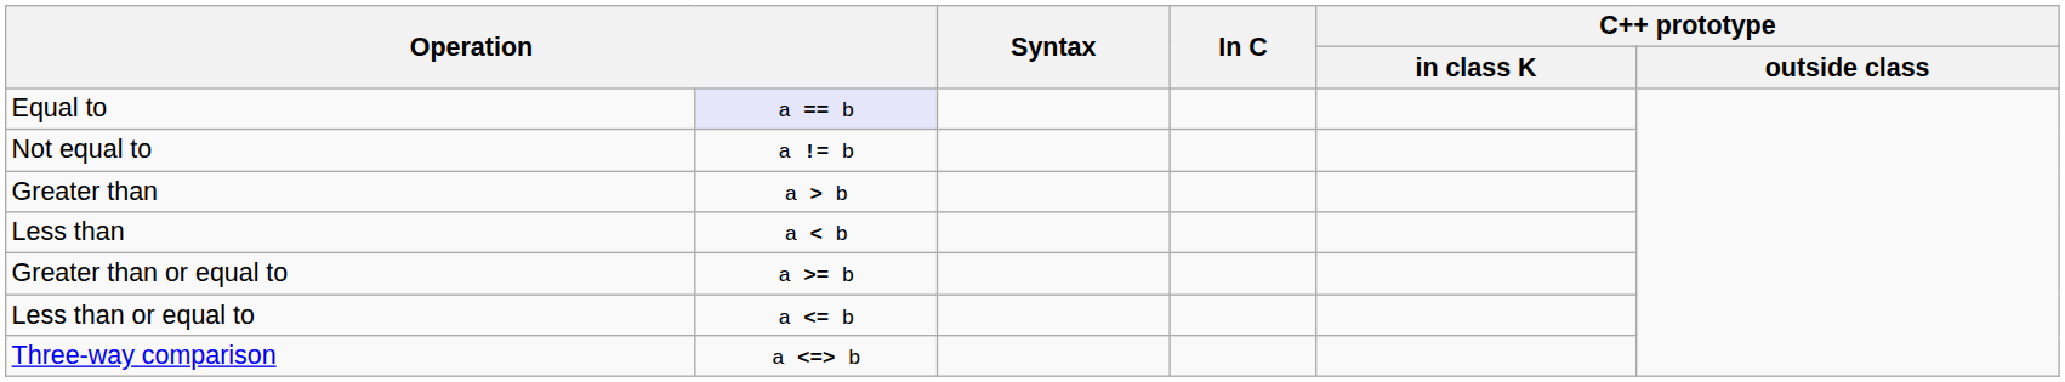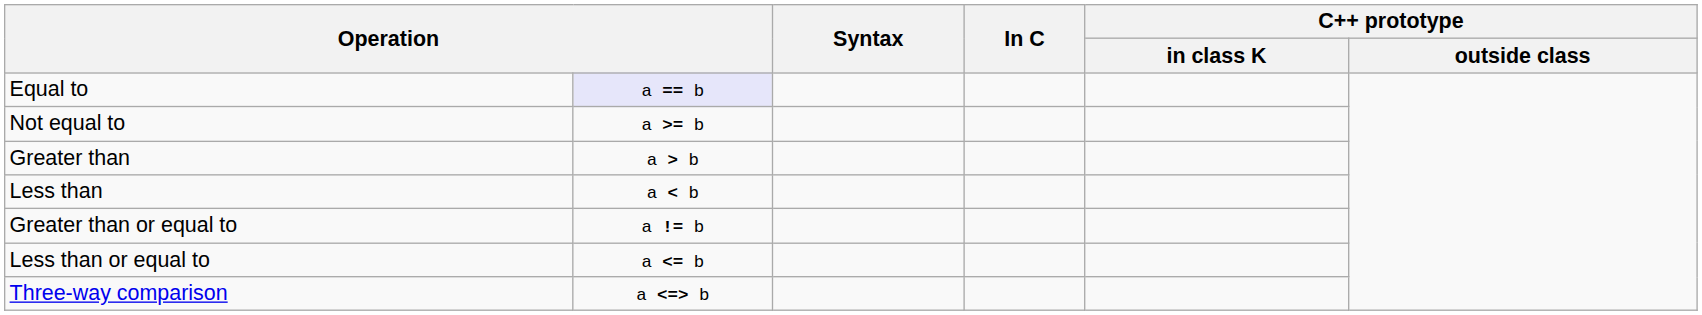 <table class="wikitable" style="width:100%">
 <tr>
 <th colspan="2" rowspan="2">Operation</th>
 <th rowspan="2">Syntax</th>
 <th rowspan="2">In C</th>
 <th colspan="2">C++ prototype</th>
 </tr>
 <tr>
 <th>in class K</th>
 <th>outside class</th>
 </tr>
 <tr>
 <td>Equal to</td>
 <td align="center" style="background: lavender;"><code>a <strong>==</strong> b</code></td>
 <td></td>
 <td></td>
 <td></td>
 </tr>
 <tr>
 <td>Not equal to</td>
-<td style="text-align:center;"><code>a <strong>!=</strong> b</code></td>
+<td style="text-align:center;"><code>a <strong>>=</strong> b</code></td>
 <td></td>
 <td></td>
 <td></td>
 </tr>
 <tr>
 <td>Greater than</td>
 <td style="text-align:center;"><code>a <strong>></strong> b</code></td>
 <td></td>
 <td></td>
 <td></td>
 </tr>
 <tr>
 <td>Less than</td>
 <td style="text-align:center;"><code>a <strong><</strong> b</code></td>
 <td></td>
 <td></td>
 <td></td>
 </tr>
 <tr>
 <td>Greater than or equal to</td>
-<td style="text-align:center;"><code>a <strong>>=</strong> b</code></td>
+<td style="text-align:center;"><code>a <strong>!=</strong> b</code></td>
 <td></td>
 <td></td>
 <td></td>
 </tr>
 <tr>
 <td>Less than or equal to</td>
 <td style="text-align:center;"><code>a <strong><=</strong> b</code></td>
 <td></td>
 <td></td>
 <td></td>
 </tr>
 <tr>
 <td><a href='#'>Three-way comparison</a></td>
 <td style="text-align:center;"><code>a <strong><=></strong> b</code></td>
 <td></td>
 <td></td>
 <td></td>
 </tr>
 </table>
